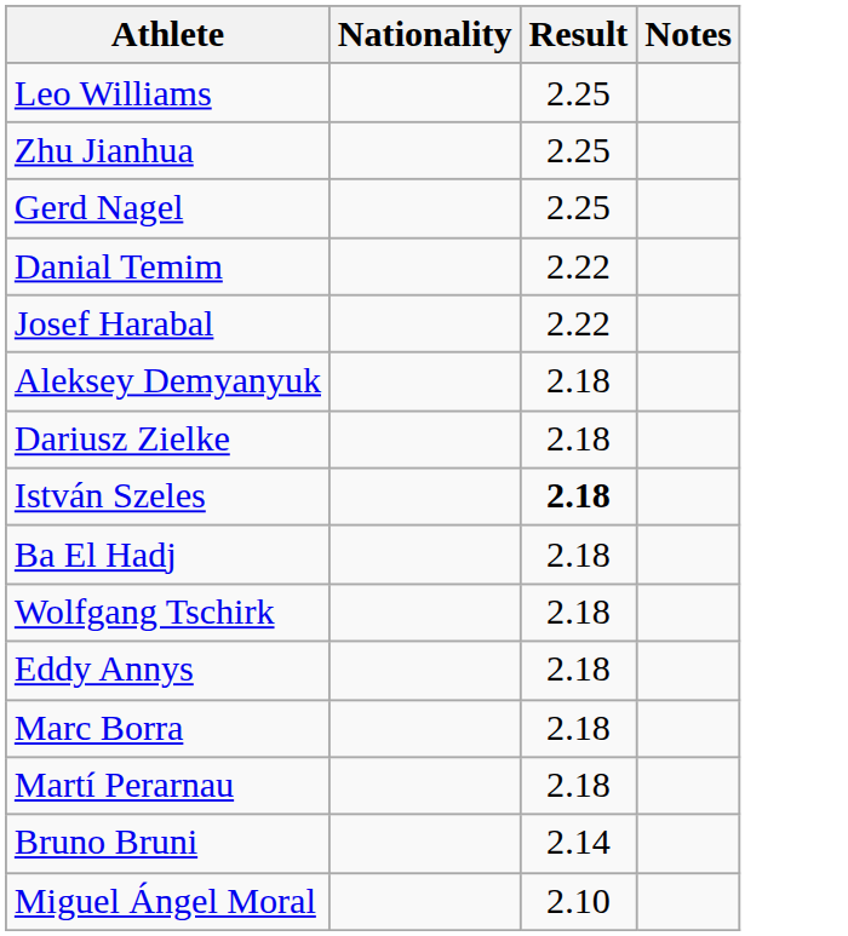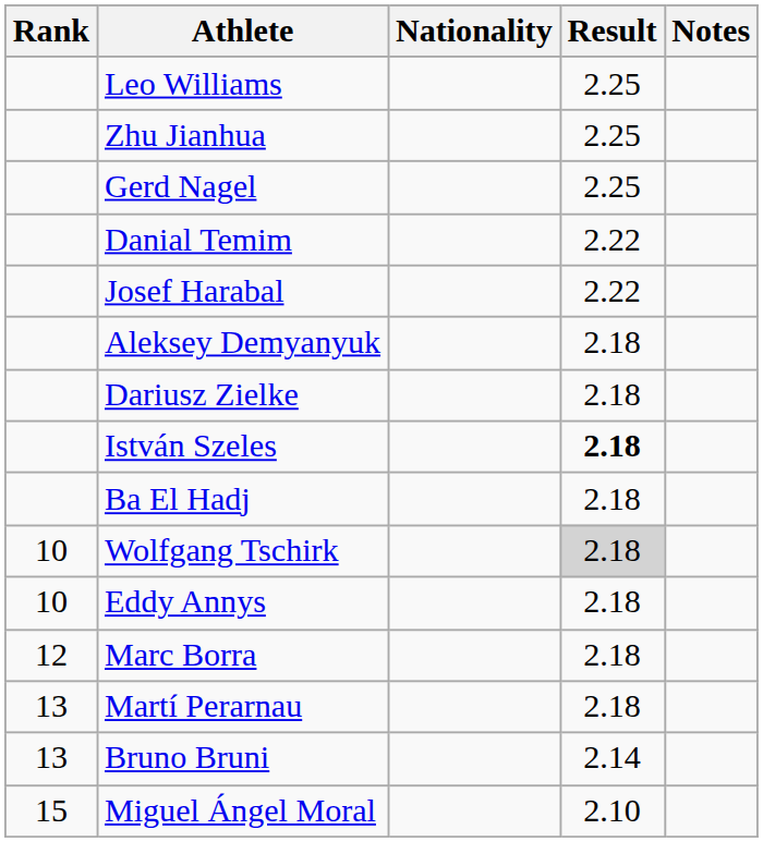 <table class="wikitable sortable" style="text-align:center">
 <tr>
+<th>Rank</th>
 <th>Athlete</th>
 <th>Nationality</th>
 <th>Result</th>
 <th>Notes</th>
 </tr>
 <tr>
+<td></td>
 <td align=left><a href='#'>Leo Williams</a></td>
 <td align=left></td>
 <td>2.25</td>
 <td></td>
 </tr>
 <tr>
+<td></td>
 <td align=left><a href='#'>Zhu Jianhua</a></td>
 <td align=left></td>
 <td>2.25</td>
 <td></td>
 </tr>
 <tr>
+<td></td>
 <td align=left><a href='#'>Gerd Nagel</a></td>
 <td align=left></td>
 <td>2.25</td>
 <td></td>
 </tr>
 <tr>
+<td></td>
 <td align=left><a href='#'>Danial Temim</a></td>
 <td align=left></td>
 <td>2.22</td>
 <td></td>
 </tr>
 <tr>
+<td></td>
 <td align=left><a href='#'>Josef Harabal</a></td>
 <td align=left></td>
 <td>2.22</td>
 <td></td>
 </tr>
 <tr>
+<td></td>
 <td align=left><a href='#'>Aleksey Demyanyuk</a></td>
 <td align=left></td>
 <td>2.18</td>
 <td></td>
 </tr>
 <tr>
+<td></td>
 <td align=left><a href='#'>Dariusz Zielke</a></td>
 <td align=left></td>
 <td>2.18</td>
 <td></td>
 </tr>
 <tr>
+<td></td>
 <td align=left><a href='#'>István Szeles</a></td>
 <td align=left></td>
 <td><strong>2.18</strong></td>
 <td></td>
 </tr>
 <tr>
+<td></td>
 <td align=left><a href='#'>Ba El Hadj</a></td>
 <td align=left></td>
 <td>2.18</td>
 <td></td>
 </tr>
 <tr>
+<td>10</td>
 <td align=left><a href='#'>Wolfgang Tschirk</a></td>
 <td align=left></td>
-<td>2.18</td>
+<td style="background: lightgrey;">2.18</td>
 <td></td>
 </tr>
 <tr>
+<td>10</td>
 <td align=left><a href='#'>Eddy Annys</a></td>
 <td align=left></td>
 <td>2.18</td>
 <td></td>
 </tr>
 <tr>
+<td>12</td>
 <td align=left><a href='#'>Marc Borra</a></td>
 <td align=left></td>
 <td>2.18</td>
 <td></td>
 </tr>
 <tr>
+<td>13</td>
 <td align=left><a href='#'>Martí Perarnau</a></td>
 <td align=left></td>
 <td>2.18</td>
 <td></td>
 </tr>
 <tr>
+<td>13</td>
 <td align=left><a href='#'>Bruno Bruni</a></td>
 <td align=left></td>
 <td>2.14</td>
 <td></td>
 </tr>
 <tr>
+<td>15</td>
 <td align=left><a href='#'>Miguel Ángel Moral</a></td>
 <td align=left></td>
 <td>2.10</td>
 <td></td>
 </tr>
 </table>
